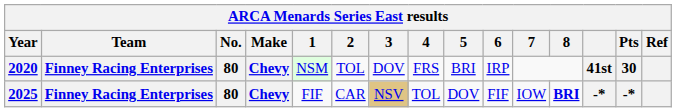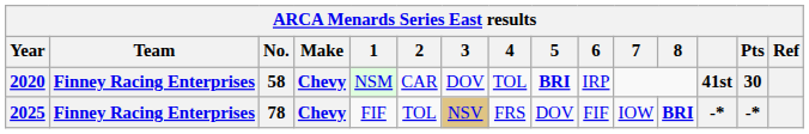 <table class="wikitable" style="text-align:center; font-size:75%">
 <tr>
 <th colspan="15"><a href='#'>ARCA Menards Series East</a> results</th>
 </tr>
 <tr>
 <th>Year</th>
 <th>Team</th>
 <th>No.</th>
 <th>Make</th>
 <th>1</th>
 <th>2</th>
 <th>3</th>
 <th>4</th>
 <th>5</th>
 <th>6</th>
 <th>7</th>
 <th>8</th>
 <th></th>
 <th>Pts</th>
 <th>Ref</th>
 </tr>
 <tr>
 <th><a href='#'>2020</a></th>
 <th nowrap><a href='#'>Finney Racing Enterprises</a></th>
-<th>80</th>
+<th>58</th>
 <th><a href='#'>Chevy</a></th>
 <td style="background:#DFFFDF;"><a href='#'>NSM</a><br></td>
+<td><a href='#'>CAR</a></td>
+<td><a href='#'>DOV</a></td>
 <td><a href='#'>TOL</a></td>
-<td><a href='#'>DOV</a></td>
-<td><a href='#'>FRS</a></td>
-<td><a href='#'>BRI</a></td>
+<td><strong><a href='#'>BRI</a></strong></td>
 <td><a href='#'>IRP</a></td>
 <td colspan=2></td>
 <th>41st</th>
 <th>30</th>
 <th></th>
 </tr>
 <tr>
 <th><a href='#'>2025</a></th>
 <th><a href='#'>Finney Racing Enterprises</a></th>
-<th>80</th>
+<th>78</th>
 <th><a href='#'>Chevy</a></th>
 <td><a href='#'>FIF</a></td>
-<td><a href='#'>CAR</a></td>
+<td><a href='#'>TOL</a></td>
 <td style="background:#DFC484;"><a href='#'>NSV</a><br></td>
-<td><a href='#'>TOL</a></td>
+<td><a href='#'>FRS</a></td>
 <td><a href='#'>DOV</a></td>
 <td><a href='#'>FIF</a></td>
 <td><a href='#'>IOW</a></td>
 <td><strong><a href='#'>BRI</a></strong></td>
 <th>-*</th>
 <th>-*</th>
 <th></th>
 </tr>
 </table>
